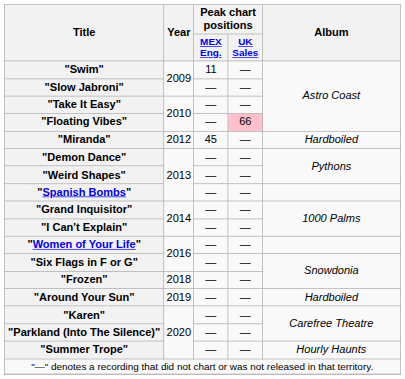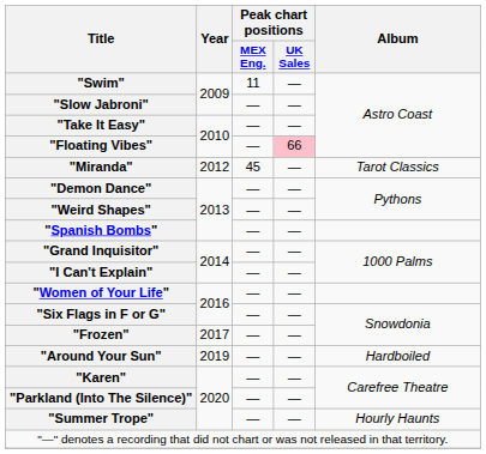 <table class="wikitable plainrowheaders" style="text-align:center;">
 <tr>
 <th scope="col" rowspan="2" style="width:14em">Title</th>
 <th scope="col" rowspan="2" style="width:1em">Year</th>
 <th scope="col" colspan="2">Peak chart positions</th>
 <th scope="col" rowspan="2" style="width:12em">Album</th>
 </tr>
 <tr>
 <th scope="col" style="width:3em;font-size:90%;"><a href='#'>MEX<br>Eng.</a><br></th>
 <th scope="col" style="width:3em;font-size:90%;"><a href='#'>UK<br>Sales</a><br></th>
 </tr>
 <tr>
 <th scope="row">"Swim"</th>
 <td rowspan="2">2009</td>
 <td>11</td>
 <td>—</td>
 <td rowspan="4"><em>Astro Coast</em></td>
 </tr>
 <tr>
 <th scope="row">"Slow Jabroni"</th>
 <td>—</td>
 <td>—</td>
 </tr>
 <tr>
 <th scope="row">"Take It Easy"</th>
 <td rowspan="2">2010</td>
 <td>—</td>
 <td>—</td>
 </tr>
 <tr>
 <th scope="row">"Floating Vibes"</th>
 <td>—</td>
 <td style="background: pink;">66</td>
 </tr>
 <tr>
 <th scope="row">"Miranda"</th>
 <td>2012</td>
 <td>45</td>
 <td>—</td>
-<td><em>Hardboiled</em></td>
+<td><em>Tarot Classics</em></td>
 </tr>
 <tr>
 <th scope="row">"Demon Dance"</th>
 <td rowspan="3">2013</td>
 <td>—</td>
 <td>—</td>
 <td rowspan="2"><em>Pythons</em></td>
 </tr>
 <tr>
 <th scope="row">"Weird Shapes"</th>
 <td>—</td>
 <td>—</td>
 </tr>
 <tr>
 <th scope="row">"<a href='#'>Spanish Bombs</a>"</th>
 <td>—</td>
 <td>—</td>
 <td></td>
 </tr>
 <tr>
 <th scope="row">"Grand Inquisitor"</th>
 <td rowspan="2">2014</td>
 <td>—</td>
 <td>—</td>
 <td rowspan="2"><em>1000 Palms</em></td>
 </tr>
 <tr>
 <th scope="row">"I Can't Explain"</th>
 <td>—</td>
 <td>—</td>
 </tr>
 <tr>
 <th scope="row">"<a href='#'>Women of Your Life</a>"</th>
 <td rowspan="2">2016</td>
 <td>—</td>
 <td>—</td>
 <td></td>
 </tr>
 <tr>
 <th scope="row">"Six Flags in F or G"</th>
 <td>—</td>
 <td>—</td>
 <td rowspan="2"><em>Snowdonia</em></td>
 </tr>
 <tr>
 <th scope="row">"Frozen"</th>
-<td>2018</td>
+<td>2017</td>
 <td>—</td>
 <td>—</td>
 </tr>
 <tr>
 <th scope="row">"Around Your Sun"</th>
 <td>2019</td>
 <td>—</td>
 <td>—</td>
 <td><em>Hardboiled</em></td>
 </tr>
 <tr>
 <th scope="row">"Karen"</th>
 <td rowspan="3">2020</td>
 <td>—</td>
 <td>—</td>
 <td rowspan="2"><em>Carefree Theatre</em></td>
 </tr>
 <tr>
 <th scope="row">"Parkland (Into The Silence)"</th>
 <td>—</td>
 <td>—</td>
 </tr>
 <tr>
 <th scope="row">"Summer Trope"<br></th>
 <td>—</td>
 <td>—</td>
 <td><em>Hourly Haunts</em></td>
 </tr>
 <tr>
 <td colspan="10" style="font-size:90%">"—" denotes a recording that did not chart or was not released in that territory.</td>
 </tr>
 <tr>
 </tr>
 </table>
